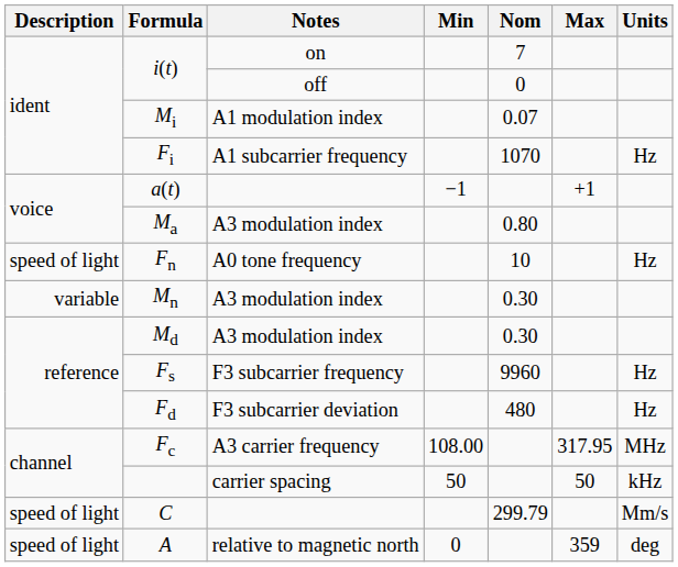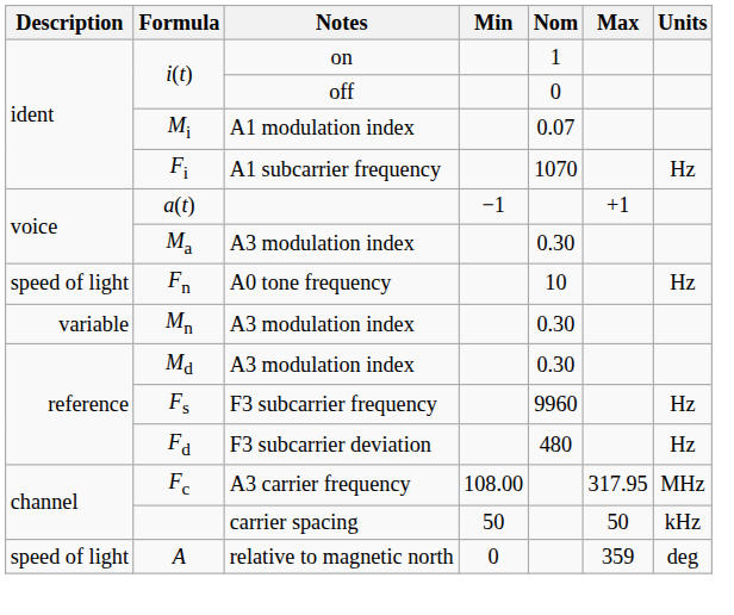 <table class="wikitable">
 <tr align="center">
 <th>Description</th>
 <th>Formula</th>
 <th>Notes</th>
 <th>Min</th>
 <th>Nom</th>
 <th>Max</th>
 <th>Units</th>
 </tr>
 <tr align="center">
 <td rowspan="4" align="left">ident</td>
 <td rowspan="2"><em>i</em>(<em>t</em>)</td>
 <td>on</td>
 <td></td>
-<td>7</td>
+<td>1</td>
 <td></td>
 <td></td>
 </tr>
 <tr align="center">
 <td>off</td>
 <td></td>
 <td>0</td>
 <td></td>
 <td></td>
 </tr>
 <tr align="center">
 <td><em>M</em><sub>i</sub></td>
 <td align="left">A1 modulation index</td>
 <td></td>
 <td>0.07</td>
 <td></td>
 <td></td>
 </tr>
 <tr align="center">
 <td><em>F</em><sub>i</sub></td>
 <td align="left">A1 subcarrier frequency</td>
 <td></td>
 <td>1070</td>
 <td></td>
 <td>Hz</td>
 </tr>
 <tr align="center">
 <td rowspan="2" align="left">voice</td>
 <td><em>a</em>(<em>t</em>)</td>
 <td></td>
 <td>−1</td>
 <td></td>
 <td>+1</td>
 <td></td>
 </tr>
 <tr align="center">
 <td><em>M</em><sub>a</sub></td>
 <td align="left">A3 modulation index</td>
 <td></td>
-<td>0.80</td>
+<td>0.30</td>
 <td></td>
 <td></td>
 </tr>
 <tr align="center">
 <td align="left">speed of light</td>
 <td><em>F</em><sub>n</sub></td>
 <td align="left">A0 tone frequency</td>
 <td></td>
 <td>10</td>
 <td></td>
 <td>Hz</td>
 </tr>
 <tr align="center">
 <td align="right">variable</td>
 <td><em>M</em><sub>n</sub></td>
 <td align="left">A3 modulation index</td>
 <td></td>
 <td>0.30</td>
 <td></td>
 <td></td>
 </tr>
 <tr align="center">
 <td rowspan="3" align="right">reference</td>
 <td><em>M</em><sub>d</sub></td>
 <td align="left">A3 modulation index</td>
 <td></td>
 <td>0.30</td>
 <td></td>
 <td></td>
 </tr>
 <tr align="center">
 <td><em>F</em><sub>s</sub></td>
 <td align="left">F3 subcarrier frequency</td>
 <td></td>
 <td>9960</td>
 <td></td>
 <td>Hz</td>
 </tr>
 <tr align="center">
 <td><em>F</em><sub>d</sub></td>
 <td align="left">F3 subcarrier deviation</td>
 <td></td>
 <td>480</td>
 <td></td>
 <td>Hz</td>
 </tr>
 <tr align="center">
 <td rowspan="2" align="left">channel</td>
 <td><em>F</em><sub>c</sub></td>
 <td align="left">A3 carrier frequency</td>
 <td>108.00</td>
 <td></td>
 <td>317.95</td>
 <td>MHz</td>
 </tr>
 <tr align="center">
 <td></td>
 <td align="left">carrier spacing</td>
 <td>50</td>
 <td></td>
 <td>50</td>
 <td>kHz</td>
 </tr>
 <tr align="center">
 <td align="left">speed of light</td>
-<td><em>C</em></td>
-<td></td>
-<td></td>
-<td>299.79</td>
-<td></td>
-<td>Mm/s</td>
-</tr>
-<tr align="center">
-<td align="left">speed of light</td>
 <td><em>A</em></td>
 <td>relative to magnetic north</td>
 <td>0</td>
 <td></td>
 <td>359</td>
 <td>deg</td>
 </tr>
 </table>
